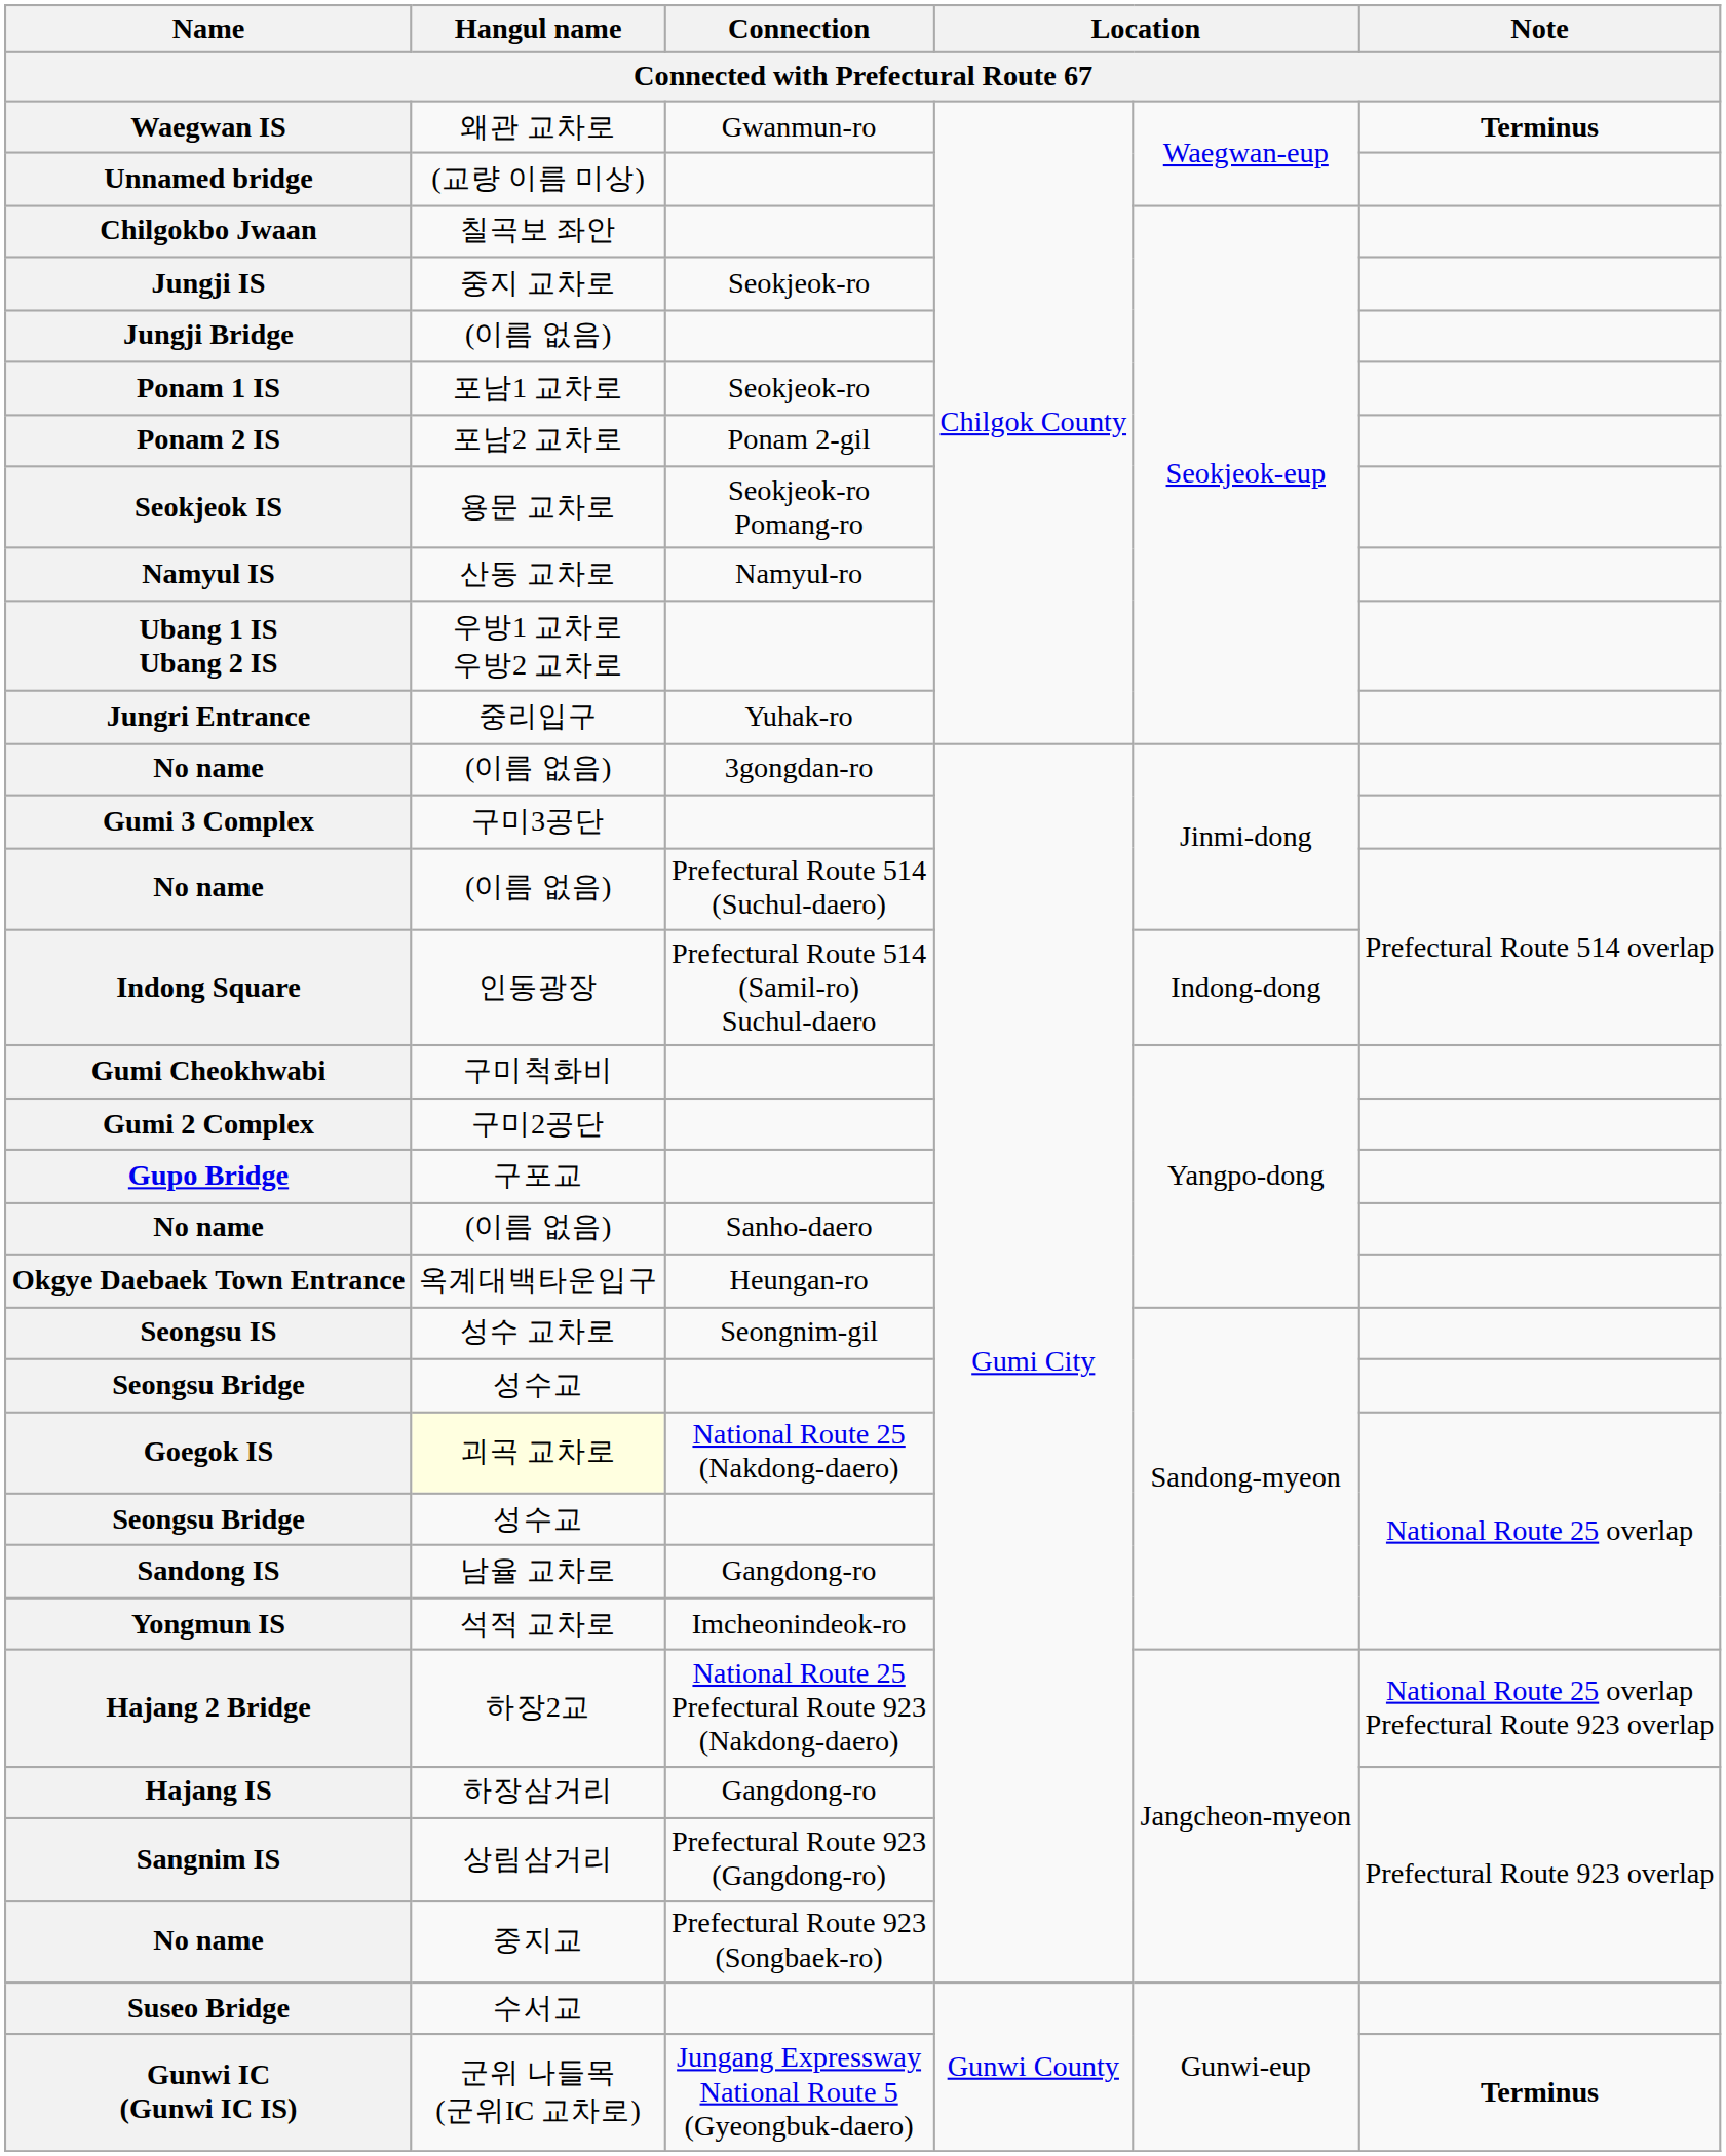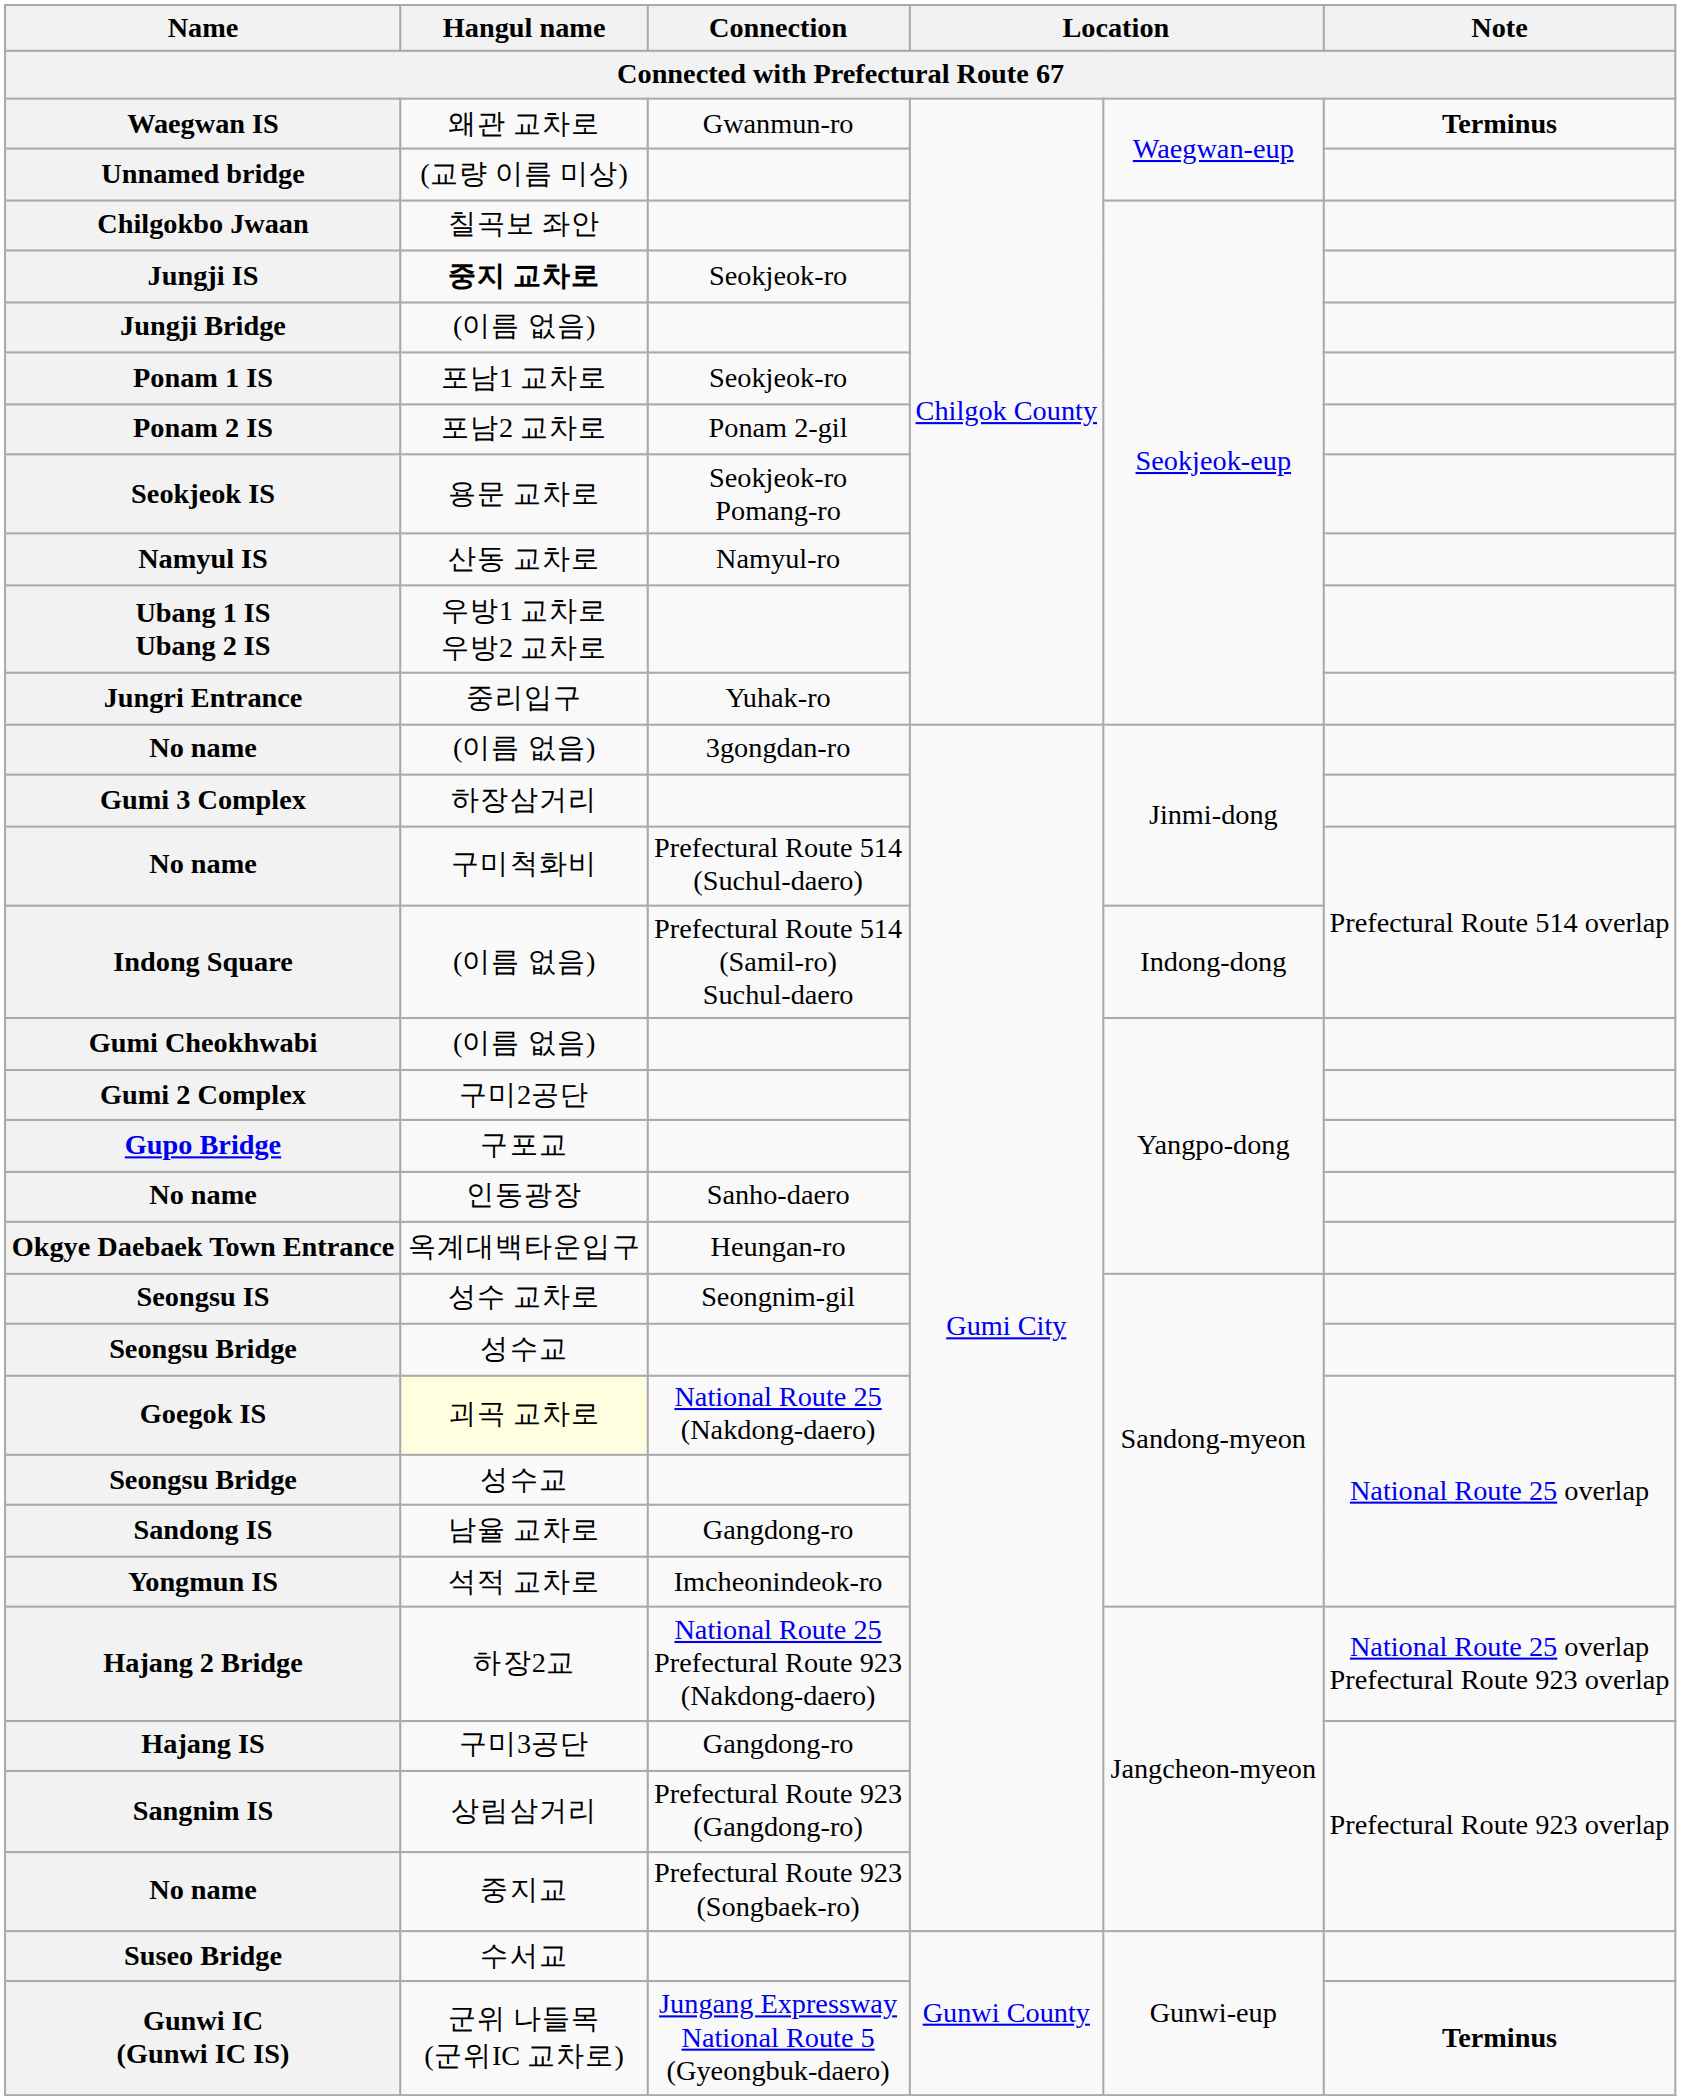 <table class="wikitable" style="font-size: 85%; text-align: center;">
 <tr>
 <th>Name </th>
 <th>Hangul name</th>
 <th>Connection</th>
 <th colspan="2">Location</th>
 <th>Note</th>
 </tr>
 <tr>
 <th colspan=6>Connected with Prefectural Route 67</th>
 </tr>
 <tr>
 <th>Waegwan IS</th>
 <td>왜관 교차로</td>
 <td>Gwanmun-ro</td>
 <td rowspan=11><a href='#'>Chilgok County</a></td>
 <td rowspan=2><a href='#'>Waegwan-eup</a></td>
 <td><strong>Terminus</strong></td>
 </tr>
 <tr>
 <th>Unnamed bridge</th>
 <td>(교량 이름 미상)</td>
 <td></td>
 <td></td>
 </tr>
 <tr>
 <th>Chilgokbo Jwaan</th>
 <td>칠곡보 좌안</td>
 <td></td>
 <td rowspan=9><a href='#'>Seokjeok-eup</a></td>
 <td></td>
 </tr>
 <tr>
 <th>Jungji IS</th>
-<td>중지 교차로</td>
+<td><strong>중지 교차로</strong></td>
 <td>Seokjeok-ro</td>
 <td></td>
 </tr>
 <tr>
 <th>Jungji Bridge</th>
 <td>(이름 없음)</td>
 <td></td>
 <td></td>
 </tr>
 <tr>
 <th>Ponam 1 IS</th>
 <td>포남1 교차로</td>
 <td>Seokjeok-ro</td>
 <td></td>
 </tr>
 <tr>
 <th>Ponam 2 IS</th>
 <td>포남2 교차로</td>
 <td>Ponam 2-gil</td>
 <td></td>
 </tr>
 <tr>
 <th>Seokjeok IS</th>
 <td>용문 교차로</td>
 <td>Seokjeok-ro<br>Pomang-ro</td>
 <td></td>
 </tr>
 <tr>
 <th>Namyul IS</th>
 <td>산동 교차로</td>
 <td>Namyul-ro</td>
 <td></td>
 </tr>
 <tr>
 <th>Ubang 1 IS<br>Ubang 2 IS</th>
 <td>우방1 교차로<br>우방2 교차로</td>
 <td></td>
 <td></td>
 </tr>
 <tr>
 <th>Jungri Entrance</th>
 <td>중리입구</td>
 <td>Yuhak-ro</td>
 <td></td>
 </tr>
 <tr>
 <th>No name</th>
 <td>(이름 없음)</td>
 <td>3gongdan-ro</td>
 <td rowspan=19><a href='#'>Gumi City</a></td>
 <td rowspan=3>Jinmi-dong</td>
 <td></td>
 </tr>
 <tr>
 <th>Gumi 3 Complex</th>
-<td>구미3공단</td>
+<td>하장삼거리</td>
 <td></td>
 <td></td>
 </tr>
 <tr>
 <th>No name</th>
-<td>(이름 없음)</td>
+<td>구미척화비</td>
 <td>Prefectural Route 514<br>(Suchul-daero)</td>
 <td rowspan=2>Prefectural Route 514 overlap</td>
 </tr>
 <tr>
 <th>Indong Square</th>
-<td>인동광장</td>
+<td>(이름 없음)</td>
 <td>Prefectural Route 514<br>(Samil-ro)<br>Suchul-daero</td>
 <td>Indong-dong</td>
 </tr>
 <tr>
 <th>Gumi Cheokhwabi</th>
-<td>구미척화비</td>
+<td>(이름 없음)</td>
 <td></td>
 <td rowspan=5>Yangpo-dong</td>
 <td></td>
 </tr>
 <tr>
 <th>Gumi 2 Complex</th>
 <td>구미2공단</td>
 <td></td>
 <td></td>
 </tr>
 <tr>
 <th><a href='#'>Gupo Bridge</a></th>
 <td>구포교</td>
 <td></td>
 <td></td>
 </tr>
 <tr>
 <th>No name</th>
-<td>(이름 없음)</td>
+<td>인동광장</td>
 <td>Sanho-daero</td>
 <td></td>
 </tr>
 <tr>
 <th>Okgye Daebaek Town Entrance</th>
 <td>옥계대백타운입구</td>
 <td>Heungan-ro</td>
 <td></td>
 </tr>
 <tr>
 <th>Seongsu IS</th>
 <td>성수 교차로</td>
 <td>Seongnim-gil</td>
 <td rowspan=6>Sandong-myeon</td>
 <td></td>
 </tr>
 <tr>
 <th>Seongsu Bridge</th>
 <td>성수교</td>
 <td></td>
 <td></td>
 </tr>
 <tr>
 <th>Goegok IS</th>
 <td style="background: lightyellow;">괴곡 교차로</td>
 <td><a href='#'>National Route 25</a><br>(Nakdong-daero)</td>
 <td rowspan=4><a href='#'>National Route 25</a> overlap</td>
 </tr>
 <tr>
 <th>Seongsu Bridge</th>
 <td>성수교</td>
 <td></td>
 </tr>
 <tr>
 <th>Sandong IS</th>
 <td>남율 교차로</td>
 <td>Gangdong-ro</td>
 </tr>
 <tr>
 <th>Yongmun IS</th>
 <td>석적 교차로</td>
 <td>Imcheonindeok-ro</td>
 </tr>
 <tr>
 <th>Hajang 2 Bridge</th>
 <td>하장2교</td>
 <td><a href='#'>National Route 25</a><br>Prefectural Route 923<br>(Nakdong-daero)</td>
 <td rowspan=4>Jangcheon-myeon</td>
 <td><a href='#'>National Route 25</a> overlap<br>Prefectural Route 923 overlap</td>
 </tr>
 <tr>
 <th>Hajang IS</th>
-<td>하장삼거리</td>
+<td>구미3공단</td>
 <td>Gangdong-ro</td>
 <td rowspan=3>Prefectural Route 923 overlap</td>
 </tr>
 <tr>
 <th>Sangnim IS</th>
 <td>상림삼거리</td>
 <td>Prefectural Route 923<br>(Gangdong-ro)</td>
 </tr>
 <tr>
 <th>No name</th>
 <td>중지교</td>
 <td>Prefectural Route 923<br>(Songbaek-ro)</td>
 </tr>
 <tr>
 <th>Suseo Bridge</th>
 <td>수서교</td>
 <td></td>
 <td rowspan=2><a href='#'>Gunwi County</a></td>
 <td rowspan=2>Gunwi-eup</td>
 <td></td>
 </tr>
 <tr>
 <th>Gunwi IC<br>(Gunwi IC IS)</th>
 <td>군위 나들목<br>(군위IC 교차로)</td>
 <td><a href='#'>Jungang Expressway</a><br><a href='#'>National Route 5</a><br>(Gyeongbuk-daero)</td>
 <td><strong>Terminus</strong></td>
 </tr>
 <tr>
 </tr>
 </table>
